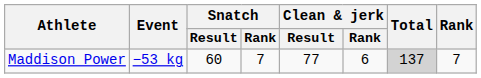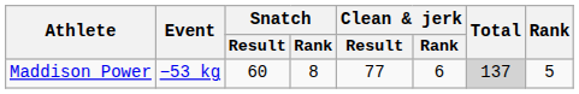 <table class="wikitable" style="font-size:90%">
 <tr>
 <th rowspan="2">Athlete</th>
 <th rowspan="2">Event</th>
 <th colspan="2">Snatch</th>
 <th colspan="2">Clean & jerk</th>
 <th rowspan="2">Total</th>
 <th rowspan="2">Rank</th>
 </tr>
 <tr style="font-size:95%">
 <th>Result</th>
 <th>Rank</th>
 <th>Result</th>
 <th>Rank</th>
 </tr>
 <tr align=center>
 <td align=left><a href='#'>Maddison Power</a></td>
 <td align=left><a href='#'>−53 kg</a></td>
 <td>60</td>
-<td>7</td>
+<td>8</td>
 <td>77</td>
 <td>6</td>
 <td style="background: lightgrey;">137</td>
-<td>7</td>
+<td>5</td>
 </tr>
 </table>
